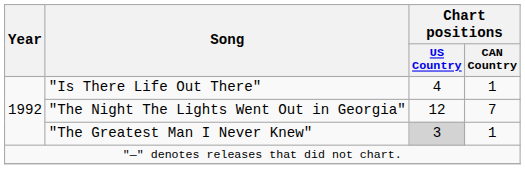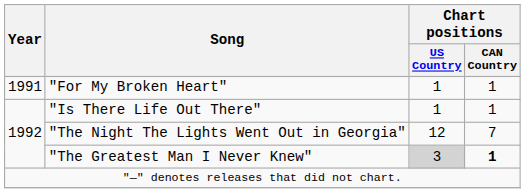 <table class="wikitable" style="text-align:center;">
 <tr>
 <th rowspan="2">Year</th>
 <th rowspan="2">Song</th>
 <th colspan="2">Chart<br>positions</th>
 </tr>
 <tr style="font-size:smaller;">
 <th width="45"><a href='#'>US Country</a></th>
 <th width="45">CAN Country</th>
 </tr>
 <tr>
+<td>1991</td>
+<td align="left">"For My Broken Heart"</td>
+<td>1</td>
+<td>1</td>
+</tr>
+<tr>
 <td rowspan="3">1992</td>
 <td align="left">"Is There Life Out There"</td>
-<td>4</td>
+<td>1</td>
 <td>1</td>
 </tr>
 <tr>
 <td align="left">"The Night The Lights Went Out in Georgia"</td>
 <td>12</td>
 <td>7</td>
 </tr>
 <tr>
 <td align="left">"The Greatest Man I Never Knew"</td>
 <td style="background: lightgrey;">3</td>
-<td>1</td>
+<td><strong>1</strong></td>
 </tr>
 <tr>
 <td align="center" colspan="4" style="font-size: 8pt">"—" denotes releases that did not chart.</td>
 </tr>
 <tr>
 </tr>
 </table>
